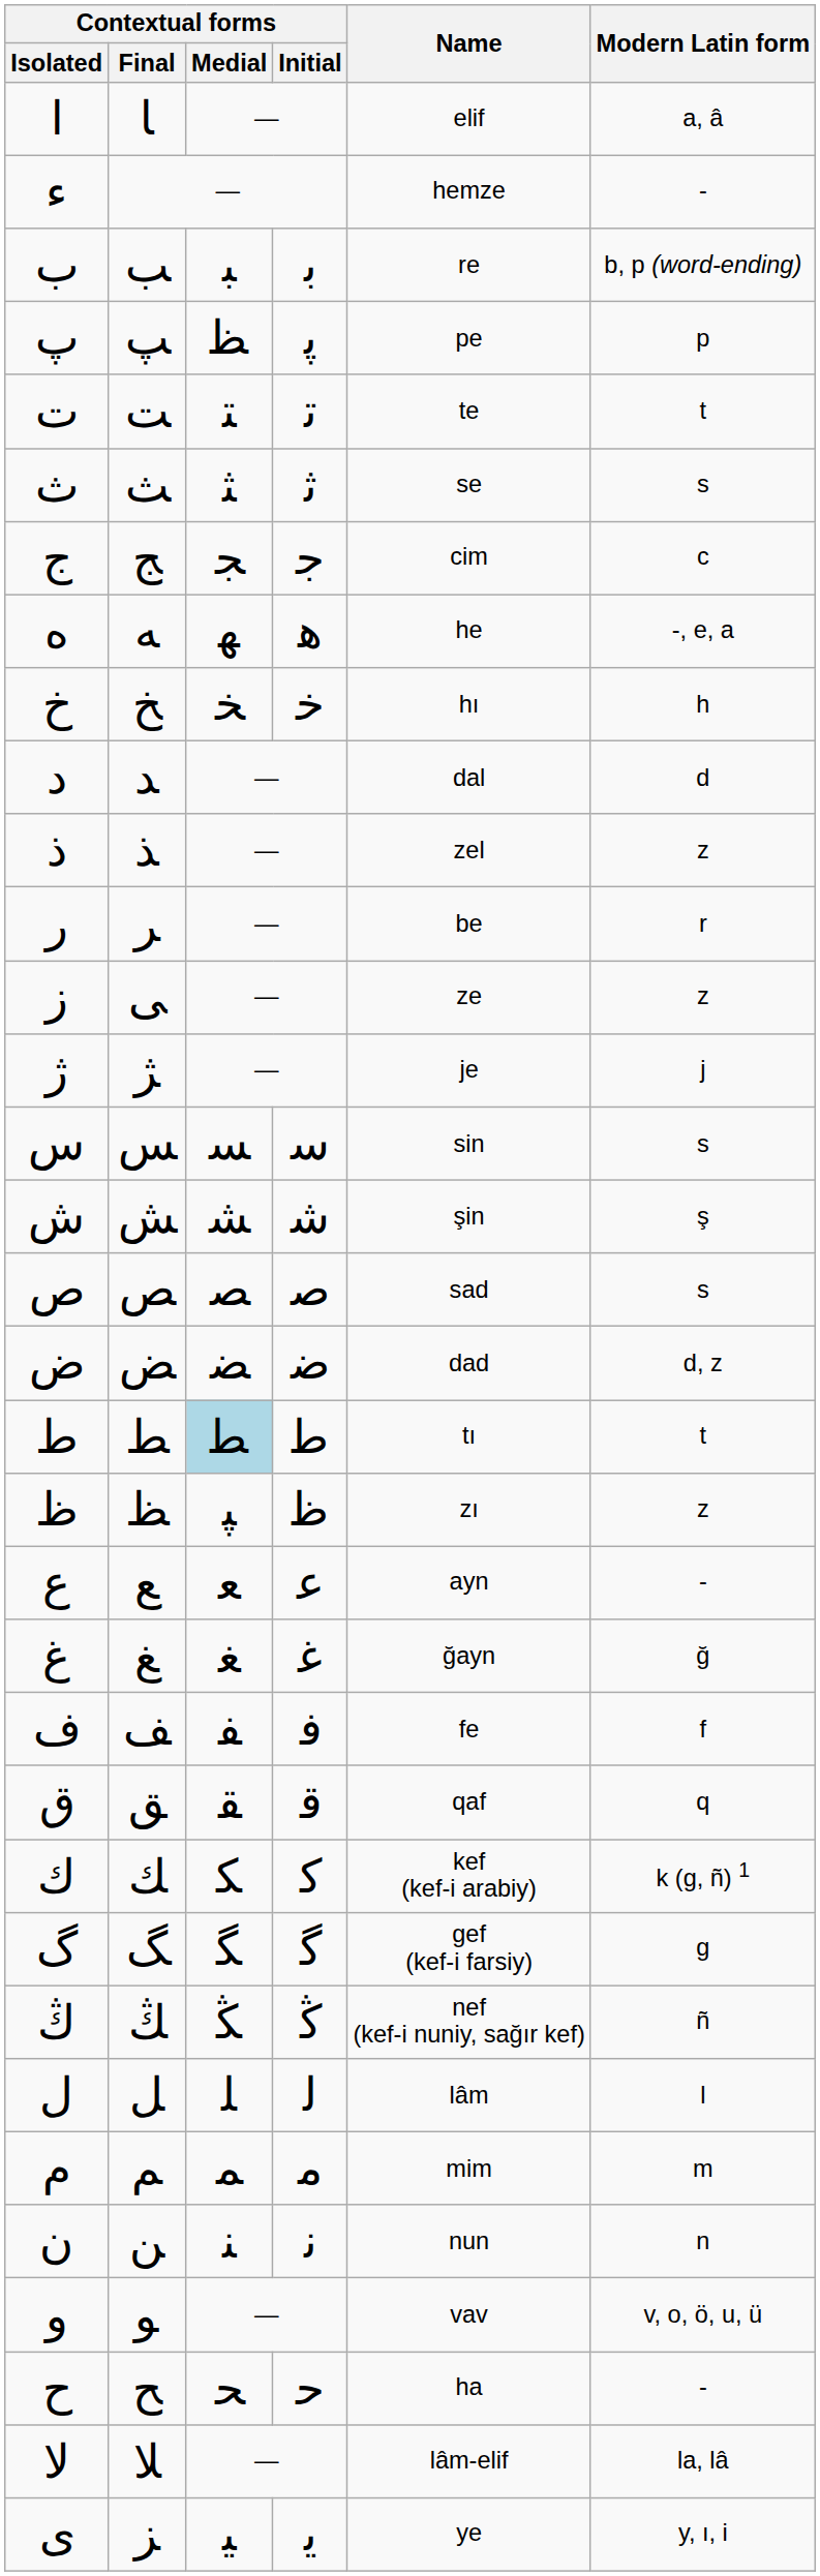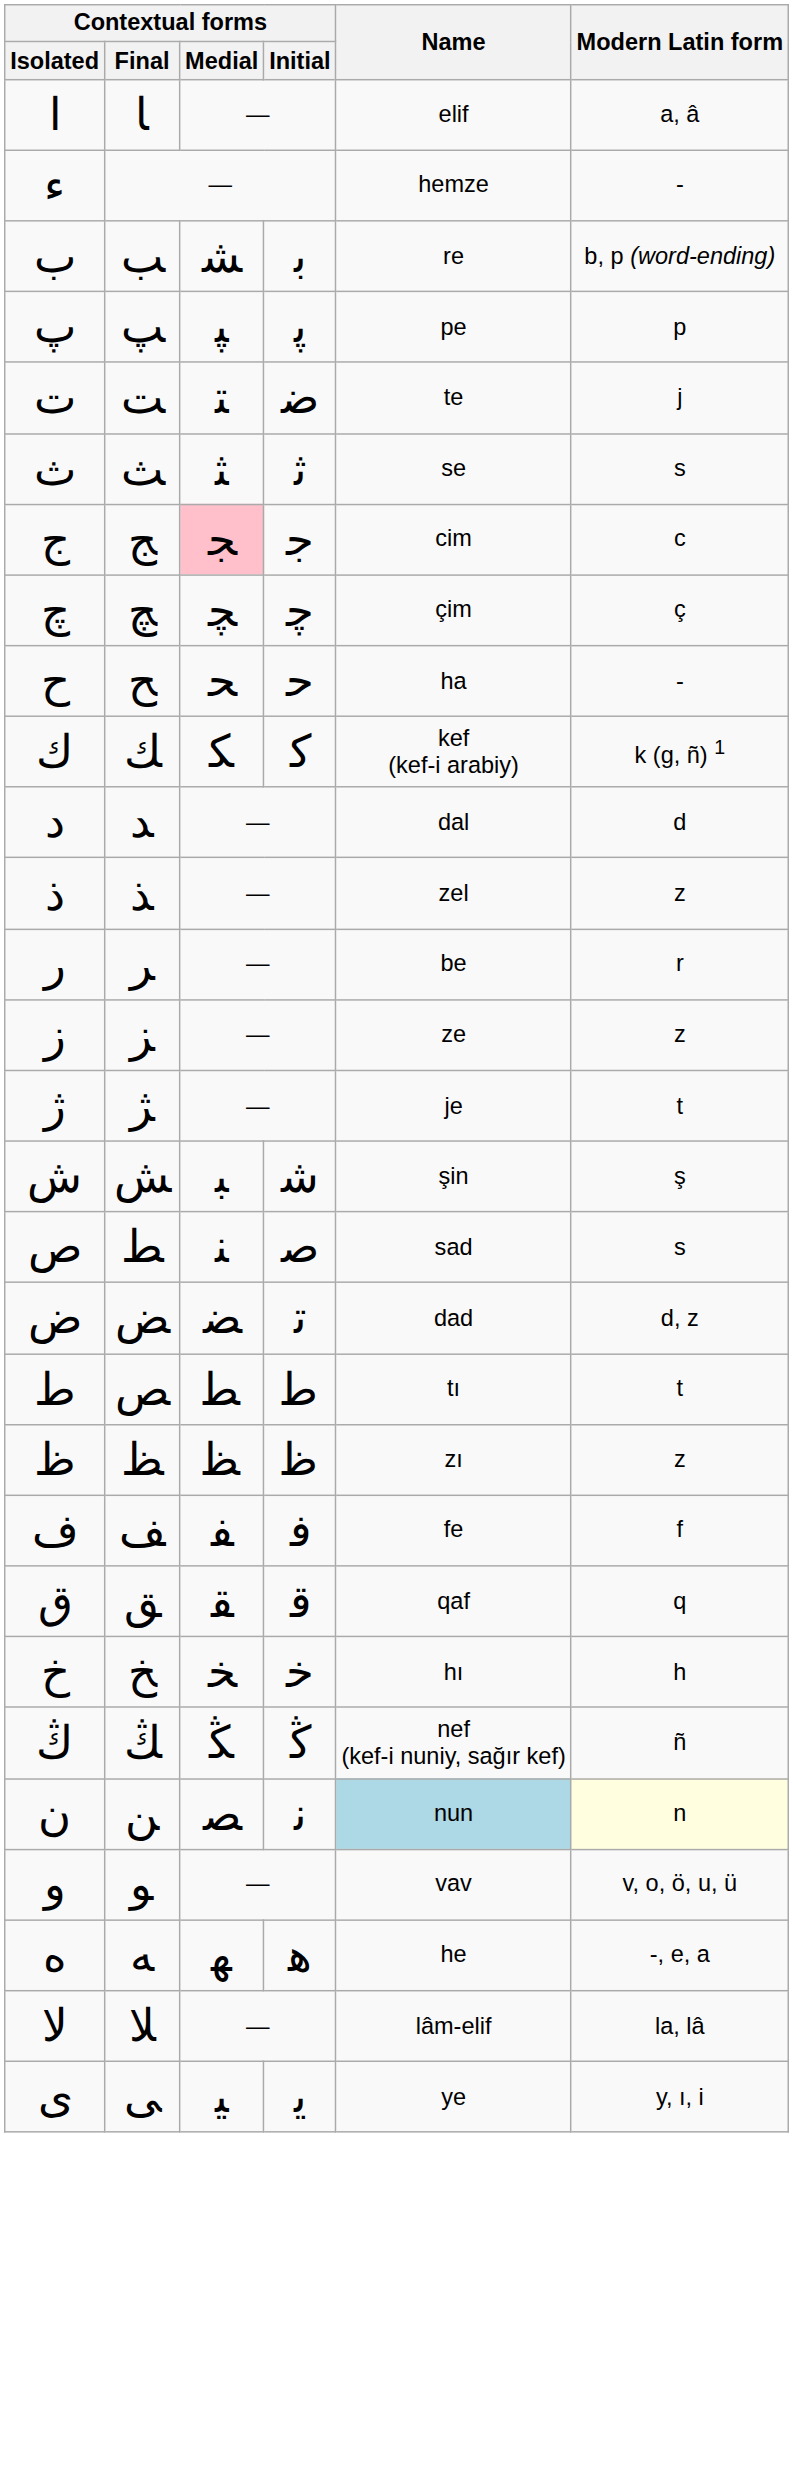 <table class="wikitable">
 <tr>
 <th colspan="4">Contextual forms</th>
 <th rowspan="2">Name</th>
 <th rowspan="2">Modern Latin form</th>
 </tr>
 <tr>
 <th>Isolated</th>
 <th>Final</th>
 <th>Medial</th>
 <th>Initial</th>
 </tr>
 <tr align="center">
 <td style="font-size:190%;">ﺍ</td>
 <td style="font-size:190%;">ﺎ</td>
 <td colspan="2">—</td>
 <td>elif</td>
 <td>a, â</td>
 </tr>
 <tr align="center">
 <td style="font-size:190%;">ﺀ</td>
 <td colspan="3">—</td>
 <td>hemze</td>
 <td>-</td>
 </tr>
 <tr align="center">
 <td style="font-size:190%;">ﺏ</td>
 <td style="font-size:190%;">ﺐ</td>
-<td style="font-size:190%;">ﺒ</td>
+<td style="font-size:190%;">ﺸ</td>
 <td style="font-size:190%;">ﺑ</td>
 <td>re</td>
 <td>b, p <em>(word-ending)</em></td>
 </tr>
 <tr align="center">
 <td style="font-size:190%;">ﭖ</td>
 <td style="font-size:190%;">ﭗ</td>
-<td style="font-size:190%;">ﻈ</td>
+<td style="font-size:190%;">ﭙ</td>
 <td style="font-size:190%;">ﭘ</td>
 <td>pe</td>
 <td>p</td>
 </tr>
 <tr align="center">
 <td style="font-size:190%;">ﺕ</td>
 <td style="font-size:190%;">ﺖ</td>
 <td style="font-size:190%;">ﺘ</td>
-<td style="font-size:190%;">ﺗ</td>
+<td style="font-size:190%;">ﺿ</td>
 <td>te</td>
-<td>t</td>
+<td>j</td>
 </tr>
 <tr align="center">
 <td style="font-size:190%;">ﺙ</td>
 <td style="font-size:190%;">ﺚ</td>
 <td style="font-size:190%;">ﺜ</td>
 <td style="font-size:190%;">ﺛ</td>
 <td>se</td>
 <td>s</td>
 </tr>
 <tr align="center">
 <td style="font-size:190%;">ﺝ</td>
 <td style="font-size:190%;">ﺞ</td>
-<td style="font-size:190%;">ﺠ</td>
+<td style="background: pink; font-size:190%;">ﺠ</td>
 <td style="font-size:190%;">ﺟ</td>
 <td>cim</td>
 <td>c</td>
 </tr>
 <tr align="center">
-<td style="font-size:190%;">ﻩ</td>
-<td style="font-size:190%;">ﻪ</td>
-<td style="font-size:190%;">ﻬ</td>
-<td style="font-size:190%;">ﻫ</td>
-<td>he</td>
-<td>-, e, a</td>
+<td style="font-size:190%;">ﭺ</td>
+<td style="font-size:190%;">ﭻ</td>
+<td style="font-size:190%;">ﭽ</td>
+<td style="font-size:190%;">ﭼ</td>
+<td>çim</td>
+<td>ç</td>
 </tr>
 <tr align="center">
-<td style="font-size:190%;">ﺥ</td>
-<td style="font-size:190%;">ﺦ</td>
-<td style="font-size:190%;">ﺨ</td>
-<td style="font-size:190%;">ﺧ</td>
-<td>hı</td>
-<td>h</td>
+<td style="font-size:190%;">ﺡ</td>
+<td style="font-size:190%;">ﺢ</td>
+<td style="font-size:190%;">ﺤ</td>
+<td style="font-size:190%;">ﺣ</td>
+<td>ha</td>
+<td>-</td>
+</tr>
+<tr align="center">
+<td style="font-size:190%;">ﻙ</td>
+<td style="font-size:190%;">ﻚ</td>
+<td style="font-size:190%;">ﻜ</td>
+<td style="font-size:190%;">ﻛ</td>
+<td>kef<br>(kef-i arabiy)</td>
+<td>k (g, ñ) <sup>1</sup></td>
 </tr>
 <tr align="center">
 <td style="font-size:190%;">ﺩ</td>
 <td style="font-size:190%;">ﺪ</td>
 <td colspan="2">—</td>
 <td>dal</td>
 <td>d</td>
 </tr>
 <tr align="center">
 <td style="font-size:190%;">ﺫ</td>
 <td style="font-size:190%;">ﺬ</td>
 <td colspan="2">—</td>
 <td>zel</td>
 <td>z</td>
 </tr>
 <tr align="center">
 <td style="font-size:190%;">ﺭ</td>
 <td style="font-size:190%;">ﺮ</td>
 <td colspan="2">—</td>
 <td>be</td>
 <td>r</td>
 </tr>
 <tr align="center">
 <td style="font-size:190%;">ﺯ</td>
-<td style="font-size:190%;">ﻰ</td>
+<td style="font-size:190%;">ﺰ</td>
 <td colspan="2">—</td>
 <td>ze</td>
 <td>z</td>
 </tr>
 <tr align="center">
 <td style="font-size:190%;">ﮊ</td>
 <td style="font-size:190%;">ﮋ</td>
 <td colspan="2">—</td>
 <td>je</td>
-<td>j</td>
-</tr>
-<tr align="center">
-<td style="font-size:190%;">ﺱ</td>
-<td style="font-size:190%;">ﺲ</td>
-<td style="font-size:190%;">ﺴ</td>
-<td style="font-size:190%;">ﺳ</td>
-<td>sin</td>
-<td>s</td>
+<td>t</td>
 </tr>
 <tr align="center">
 <td style="font-size:190%;">ﺵ</td>
 <td style="font-size:190%;">ﺶ</td>
-<td style="font-size:190%;">ﺸ</td>
+<td style="font-size:190%;">ﺒ</td>
 <td style="font-size:190%;">ﺷ</td>
 <td>şin</td>
 <td>ş</td>
 </tr>
 <tr align="center">
 <td style="font-size:190%;">ﺹ</td>
-<td style="font-size:190%;">ﺺ</td>
-<td style="font-size:190%;">ﺼ</td>
+<td style="font-size:190%;">ﻂ</td>
+<td style="font-size:190%;">ﻨ</td>
 <td style="font-size:190%;">ﺻ</td>
 <td>sad</td>
 <td>s</td>
 </tr>
 <tr align="center">
 <td style="font-size:190%;">ﺽ</td>
 <td style="font-size:190%;">ﺾ</td>
 <td style="font-size:190%;">ﻀ</td>
-<td style="font-size:190%;">ﺿ</td>
+<td style="font-size:190%;">ﺗ</td>
 <td>dad</td>
 <td>d, z</td>
 </tr>
 <tr align="center">
 <td style="font-size:190%;">ﻁ</td>
-<td style="font-size:190%;">ﻂ</td>
-<td style="background: lightblue; font-size:190%;">ﻄ</td>
+<td style="font-size:190%;">ﺺ</td>
+<td style="font-size:190%;">ﻄ</td>
 <td style="font-size:190%;">ﻃ</td>
 <td>tı</td>
 <td>t</td>
 </tr>
 <tr align="center">
 <td style="font-size:190%;">ﻅ</td>
 <td style="font-size:190%;">ﻆ</td>
-<td style="font-size:190%;">ﭙ</td>
+<td style="font-size:190%;">ﻈ</td>
 <td style="font-size:190%;">ﻇ</td>
 <td>zı</td>
 <td>z</td>
-</tr>
-<tr align="center">
-<td style="font-size:190%;">ﻉ</td>
-<td style="font-size:190%;">ﻊ</td>
-<td style="font-size:190%;">ﻌ</td>
-<td style="font-size:190%;">ﻋ</td>
-<td>ayn</td>
-<td>-</td>
-</tr>
-<tr align="center">
-<td style="font-size:190%;">ﻍ</td>
-<td style="font-size:190%;">ﻎ</td>
-<td style="font-size:190%;">ﻐ</td>
-<td style="font-size:190%;">ﻏ</td>
-<td>ğayn</td>
-<td>ğ</td>
 </tr>
 <tr align="center">
 <td style="font-size:190%;">ﻑ</td>
 <td style="font-size:190%;">ﻒ</td>
 <td style="font-size:190%;">ﻔ</td>
 <td style="font-size:190%;">ﻓ</td>
 <td>fe</td>
 <td>f</td>
 </tr>
 <tr align="center">
 <td style="font-size:190%;">ﻕ</td>
 <td style="font-size:190%;">ﻖ</td>
 <td style="font-size:190%;">ﻘ</td>
 <td style="font-size:190%;">ﻗ</td>
 <td>qaf</td>
 <td>q</td>
 </tr>
 <tr align="center">
-<td style="font-size:190%;">ﻙ</td>
-<td style="font-size:190%;">ﻚ</td>
-<td style="font-size:190%;">ﻜ</td>
-<td style="font-size:190%;">ﻛ</td>
-<td>kef<br>(kef-i arabiy)</td>
-<td>k (g, ñ) <sup>1</sup></td>
-</tr>
-<tr align="center">
-<td style="font-size:190%;">ﮒ</td>
-<td style="font-size:190%;">ﮓ</td>
-<td style="font-size:190%;">ﮕ</td>
-<td style="font-size:190%;">ﮔ</td>
-<td>gef<br>(kef-i farsiy)</td>
-<td>g</td>
+<td style="font-size:190%;">ﺥ</td>
+<td style="font-size:190%;">ﺦ</td>
+<td style="font-size:190%;">ﺨ</td>
+<td style="font-size:190%;">ﺧ</td>
+<td>hı</td>
+<td>h</td>
 </tr>
 <tr align="center">
 <td style="font-size:190%;">ﯓ</td>
 <td style="font-size:190%;">ﯔ</td>
 <td style="font-size:190%;">ﯖ</td>
 <td style="font-size:190%;">ﯕ</td>
 <td>nef<br>(kef-i nuniy, sağır kef)</td>
 <td>ñ</td>
 </tr>
 <tr align="center">
-<td style="font-size:190%;">ﻝ</td>
-<td style="font-size:190%;">ﻞ</td>
-<td style="font-size:190%;">ﻠ</td>
-<td style="font-size:190%;">ﻟ</td>
-<td>lâm</td>
-<td>l</td>
-</tr>
-<tr align="center">
-<td style="font-size:190%;">ﻡ</td>
-<td style="font-size:190%;">ﻢ</td>
-<td style="font-size:190%;">ﻤ</td>
-<td style="font-size:190%;">ﻣ</td>
-<td>mim</td>
-<td>m</td>
-</tr>
-<tr align="center">
 <td style="font-size:190%;">ﻥ</td>
 <td style="font-size:190%;">ﻦ</td>
-<td style="font-size:190%;">ﻨ</td>
+<td style="font-size:190%;">ﺼ</td>
 <td style="font-size:190%;">ﻧ</td>
-<td>nun</td>
-<td>n</td>
+<td style="background: lightblue;">nun</td>
+<td style="background: lightyellow;">n</td>
 </tr>
 <tr align="center">
 <td style="font-size:190%;">ﻭ</td>
 <td style="font-size:190%;">ﻮ</td>
 <td colspan="2">—</td>
 <td>vav</td>
 <td>v, o, ö, u, ü</td>
 </tr>
 <tr align="center">
-<td style="font-size:190%;">ﺡ</td>
-<td style="font-size:190%;">ﺢ</td>
-<td style="font-size:190%;">ﺤ</td>
-<td style="font-size:190%;">ﺣ</td>
-<td>ha</td>
-<td>-</td>
+<td style="font-size:190%;">ﻩ</td>
+<td style="font-size:190%;">ﻪ</td>
+<td style="font-size:190%;">ﻬ</td>
+<td style="font-size:190%;">ﻫ</td>
+<td>he</td>
+<td>-, e, a</td>
 </tr>
 <tr align="center">
 <td style="font-size:190%;">ﻻ</td>
 <td style="font-size:190%;">ﻼ</td>
 <td colspan="2">—</td>
 <td>lâm-elif</td>
 <td>la, lâ</td>
 </tr>
 <tr align="center">
 <td style="font-size:190%;">ﻯ</td>
-<td style="font-size:190%;">ﺰ</td>
+<td style="font-size:190%;">ﻰ</td>
 <td style="font-size:190%;">ﻴ</td>
 <td style="font-size:190%;">ﻳ</td>
 <td>ye</td>
 <td>y, ı, i</td>
 </tr>
 </table>
